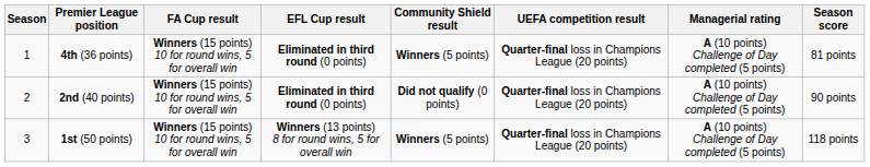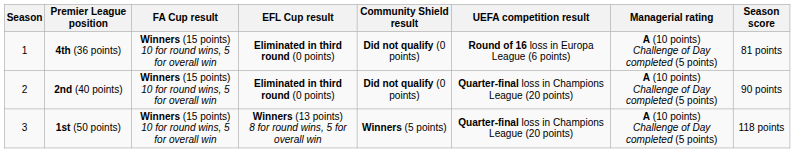 <table class="wikitable" style="text-align:center">
 <tr>
 <th>Season</th>
 <th>Premier League position</th>
 <th>FA Cup result</th>
 <th>EFL Cup result</th>
 <th>Community Shield result</th>
 <th>UEFA competition result</th>
 <th>Managerial rating</th>
 <th>Season score</th>
 </tr>
 <tr>
 <td>1</td>
 <td><strong>4th</strong> (36 points)</td>
 <td><strong>Winners</strong> (15 points)<br><em>10 for round wins, 5 for overall win</em></td>
 <td><strong>Eliminated</strong> <strong>in third round</strong> (0 points)</td>
-<td><strong>Winners</strong> (5 points)</td>
-<td><strong>Quarter-final</strong> loss in Champions League (20 points)</td>
+<td><strong>Did not qualify</strong> (0 points)</td>
+<td><strong>Round of 16</strong> loss in Europa League (6 points)</td>
 <td><strong>A</strong> (10 points)<br><em>Challenge of Day completed</em> (5 points)</td>
 <td>81 points</td>
 </tr>
 <tr>
 <td>2</td>
 <td><strong>2nd</strong> (40 points)</td>
 <td><strong>Winners</strong> (15 points)<br><em>10 for round wins, 5 for overall win</em></td>
 <td><strong>Eliminated</strong> <strong>in third round</strong> (0 points)</td>
 <td><strong>Did not qualify</strong> (0 points)</td>
 <td><strong>Quarter-final</strong> loss in Champions League (20 points)</td>
 <td><strong>A</strong> (10 points)<br><em>Challenge of Day completed</em> (5 points)</td>
 <td>90 points</td>
 </tr>
 <tr>
 <td>3</td>
 <td><strong>1st</strong> (50 points)</td>
 <td><strong>Winners</strong> (15 points)<br><em>10 for round wins, 5 for overall win</em></td>
 <td><strong>Winners</strong> (13 points)<br><em>8 for round wins, 5 for overall win</em></td>
 <td><strong>Winners</strong> (5 points)</td>
 <td><strong>Quarter-final</strong> loss in Champions League (20 points)</td>
 <td><strong>A</strong> (10 points)<br><em>Challenge of Day completed</em> (5 points)</td>
 <td>118 points</td>
 </tr>
 </table>
